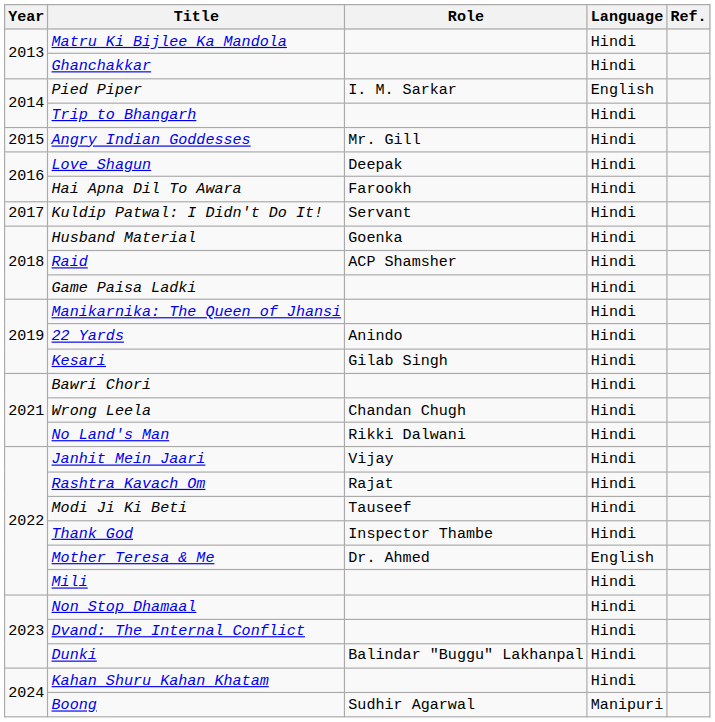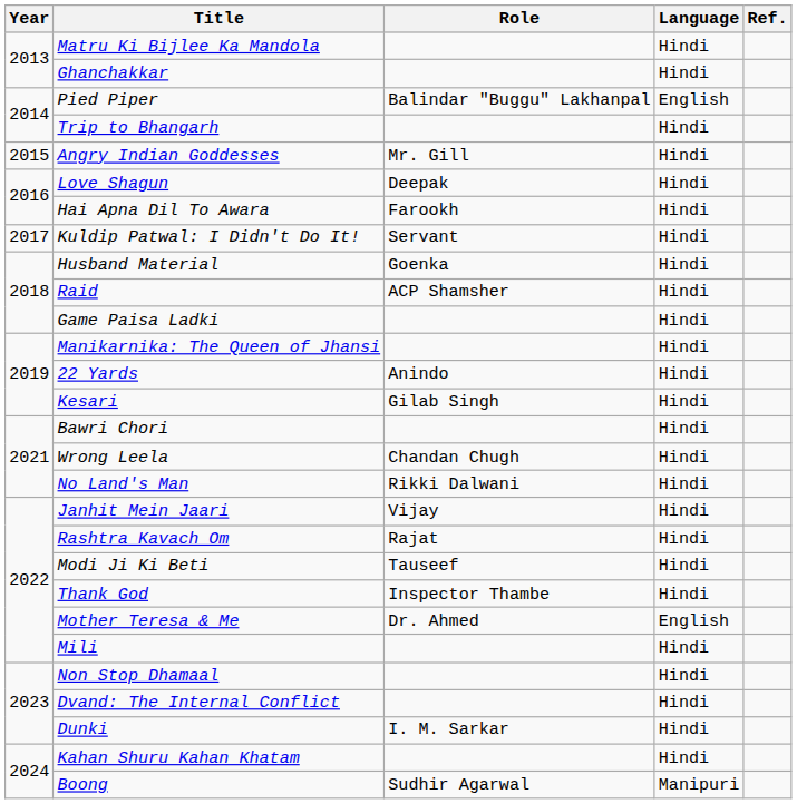 <table class="wikitable">
 <tr style="background:#ccc; text-align:center;">
 <th>Year</th>
 <th>Title</th>
 <th>Role</th>
 <th>Language</th>
 <th>Ref.</th>
 </tr>
 <tr>
 <td rowspan="2">2013</td>
 <td><em><a href='#'>Matru Ki Bijlee Ka Mandola</a></em></td>
 <td></td>
 <td>Hindi</td>
 <td></td>
 </tr>
 <tr>
 <td><em><a href='#'>Ghanchakkar</a></em></td>
 <td></td>
 <td>Hindi</td>
 <td></td>
 </tr>
 <tr>
 <td rowspan="2">2014</td>
 <td><em>Pied Piper</em></td>
-<td>I. M. Sarkar</td>
+<td>Balindar "Buggu" Lakhanpal</td>
 <td>English</td>
 <td></td>
 </tr>
 <tr>
 <td><em><a href='#'>Trip to Bhangarh</a></em></td>
 <td></td>
 <td>Hindi</td>
 <td></td>
 </tr>
 <tr>
 <td>2015</td>
 <td><em><a href='#'>Angry Indian Goddesses</a></em></td>
 <td>Mr. Gill</td>
 <td>Hindi</td>
 <td></td>
 </tr>
 <tr>
 <td rowspan="2">2016</td>
 <td><em><a href='#'>Love Shagun</a></em></td>
 <td>Deepak</td>
 <td>Hindi</td>
 <td></td>
 </tr>
 <tr>
 <td><em>Hai Apna Dil To Awara</em></td>
 <td>Farookh</td>
 <td>Hindi</td>
 <td></td>
 </tr>
 <tr>
 <td>2017</td>
 <td><em>Kuldip Patwal: I Didn't Do It!</em></td>
 <td>Servant</td>
 <td>Hindi</td>
 <td></td>
 </tr>
 <tr>
 <td rowspan="3">2018</td>
 <td><em>Husband Material</em></td>
 <td>Goenka</td>
 <td>Hindi</td>
 <td></td>
 </tr>
 <tr>
 <td><em><a href='#'>Raid</a></em></td>
 <td>ACP Shamsher</td>
 <td>Hindi</td>
 <td></td>
 </tr>
 <tr>
 <td><em>Game Paisa Ladki</em></td>
 <td></td>
 <td>Hindi</td>
 <td></td>
 </tr>
 <tr>
 <td rowspan="3">2019</td>
 <td><em><a href='#'>Manikarnika: The Queen of Jhansi</a></em></td>
 <td></td>
 <td>Hindi</td>
 <td></td>
 </tr>
 <tr>
 <td><em><a href='#'>22 Yards</a></em></td>
 <td>Anindo</td>
 <td>Hindi</td>
 <td></td>
 </tr>
 <tr>
 <td><em><a href='#'>Kesari</a></em></td>
 <td>Gilab Singh</td>
 <td>Hindi</td>
 <td></td>
 </tr>
 <tr>
 <td rowspan="3">2021</td>
 <td><em>Bawri Chori</em></td>
 <td></td>
 <td>Hindi</td>
 <td></td>
 </tr>
 <tr>
 <td><em>Wrong Leela</em></td>
 <td>Chandan Chugh</td>
 <td>Hindi</td>
 <td></td>
 </tr>
 <tr>
 <td><em><a href='#'>No Land's Man</a></em></td>
 <td>Rikki Dalwani</td>
 <td>Hindi</td>
 <td></td>
 </tr>
 <tr>
 <td rowspan="6">2022</td>
 <td><em><a href='#'>Janhit Mein Jaari</a></em></td>
 <td>Vijay</td>
 <td>Hindi</td>
 <td></td>
 </tr>
 <tr>
 <td><em><a href='#'>Rashtra Kavach Om</a></em></td>
 <td>Rajat</td>
 <td>Hindi</td>
 <td></td>
 </tr>
 <tr>
 <td><em>Modi Ji Ki Beti</em></td>
 <td>Tauseef</td>
 <td>Hindi</td>
 <td></td>
 </tr>
 <tr>
 <td><em><a href='#'>Thank God</a></em></td>
 <td>Inspector Thambe</td>
 <td>Hindi</td>
 <td></td>
 </tr>
 <tr>
 <td><em><a href='#'>Mother Teresa & Me</a></em></td>
 <td>Dr. Ahmed</td>
 <td>English</td>
 <td></td>
 </tr>
 <tr>
 <td><em><a href='#'>Mili</a></em></td>
 <td></td>
 <td>Hindi</td>
 <td></td>
 </tr>
 <tr>
 <td rowspan="3">2023</td>
 <td><em><a href='#'>Non Stop Dhamaal</a></em></td>
 <td></td>
 <td>Hindi</td>
 <td></td>
 </tr>
 <tr>
 <td><em><a href='#'>Dvand: The Internal Conflict</a></em></td>
 <td></td>
 <td>Hindi</td>
 <td></td>
 </tr>
 <tr>
 <td><em><a href='#'>Dunki</a></em></td>
-<td>Balindar "Buggu" Lakhanpal</td>
+<td>I. M. Sarkar</td>
 <td>Hindi</td>
 <td></td>
 </tr>
 <tr>
 <td rowspan="2">2024</td>
 <td><em><a href='#'>Kahan Shuru Kahan Khatam</a></em></td>
 <td></td>
 <td>Hindi</td>
 <td></td>
 </tr>
 <tr>
 <td><em><a href='#'>Boong</a></em></td>
 <td>Sudhir Agarwal</td>
 <td>Manipuri</td>
 <td></td>
 </tr>
 </table>
